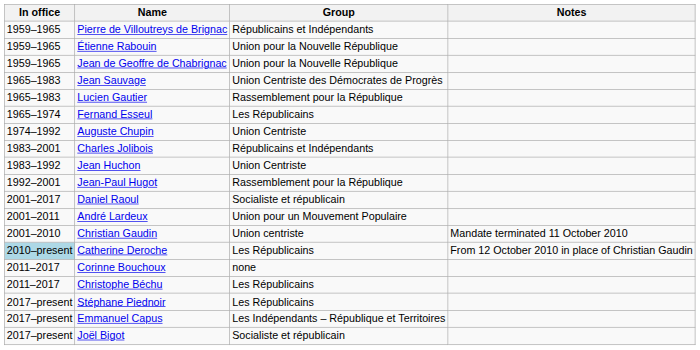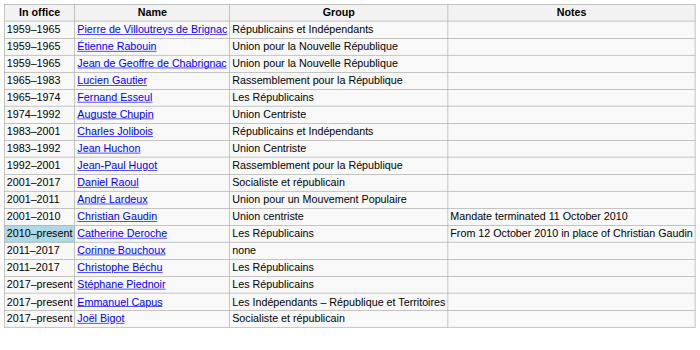 <table class="wikitable sortable">
 <tr>
 <th>In office</th>
 <th>Name</th>
 <th>Group</th>
 <th>Notes</th>
 </tr>
 <tr>
 <td>1959–1965</td>
 <td><a href='#'>Pierre de Villoutreys de Brignac</a></td>
 <td>Républicains et Indépendants</td>
 <td></td>
 </tr>
 <tr>
 <td>1959–1965</td>
 <td><a href='#'>Étienne Rabouin</a></td>
 <td>Union pour la Nouvelle République</td>
 <td></td>
 </tr>
 <tr>
 <td>1959–1965</td>
 <td><a href='#'>Jean de Geoffre de Chabrignac</a></td>
 <td>Union pour la Nouvelle République</td>
-<td></td>
-</tr>
-<tr>
-<td>1965–1983</td>
-<td><a href='#'>Jean Sauvage</a></td>
-<td>Union Centriste des Démocrates de Progrès</td>
 <td></td>
 </tr>
 <tr>
 <td>1965–1983</td>
 <td><a href='#'>Lucien Gautier</a></td>
 <td>Rassemblement pour la République</td>
 <td></td>
 </tr>
 <tr>
 <td>1965–1974</td>
 <td><a href='#'>Fernand Esseul</a></td>
 <td>Les Républicains</td>
 <td></td>
 </tr>
 <tr>
 <td>1974–1992</td>
 <td><a href='#'>Auguste Chupin</a></td>
 <td>Union Centriste</td>
 <td></td>
 </tr>
 <tr>
 <td>1983–2001</td>
 <td><a href='#'>Charles Jolibois</a></td>
 <td>Républicains et Indépendants</td>
 <td></td>
 </tr>
 <tr>
 <td>1983–1992</td>
 <td><a href='#'>Jean Huchon</a></td>
 <td>Union Centriste</td>
 <td></td>
 </tr>
 <tr>
 <td>1992–2001</td>
 <td><a href='#'>Jean-Paul Hugot</a></td>
 <td>Rassemblement pour la République</td>
 <td></td>
 </tr>
 <tr>
 <td>2001–2017</td>
 <td><a href='#'>Daniel Raoul</a></td>
 <td>Socialiste et républicain</td>
 <td></td>
 </tr>
 <tr>
 <td>2001–2011</td>
 <td><a href='#'>André Lardeux</a></td>
 <td>Union pour un Mouvement Populaire</td>
 <td></td>
 </tr>
 <tr>
 <td>2001–2010</td>
 <td><a href='#'>Christian Gaudin</a></td>
 <td>Union centriste</td>
 <td>Mandate terminated 11 October 2010</td>
 </tr>
 <tr>
 <td style="background: lightblue;">2010–present</td>
 <td><a href='#'>Catherine Deroche</a></td>
 <td>Les Républicains</td>
 <td>From 12 October 2010 in place of Christian Gaudin</td>
 </tr>
 <tr>
 <td>2011–2017</td>
 <td><a href='#'>Corinne Bouchoux</a></td>
 <td>none</td>
 <td></td>
 </tr>
 <tr>
 <td>2011–2017</td>
 <td><a href='#'>Christophe Béchu</a></td>
 <td>Les Républicains</td>
 <td></td>
 </tr>
 <tr>
 <td>2017–present</td>
 <td><a href='#'>Stéphane Piednoir</a></td>
 <td>Les Républicains</td>
 <td></td>
 </tr>
 <tr>
 <td>2017–present</td>
 <td><a href='#'>Emmanuel Capus</a></td>
 <td>Les Indépendants – République et Territoires</td>
 <td></td>
 </tr>
 <tr>
 <td>2017–present</td>
 <td><a href='#'>Joël Bigot</a></td>
 <td>Socialiste et républicain</td>
 <td></td>
 </tr>
 </table>
